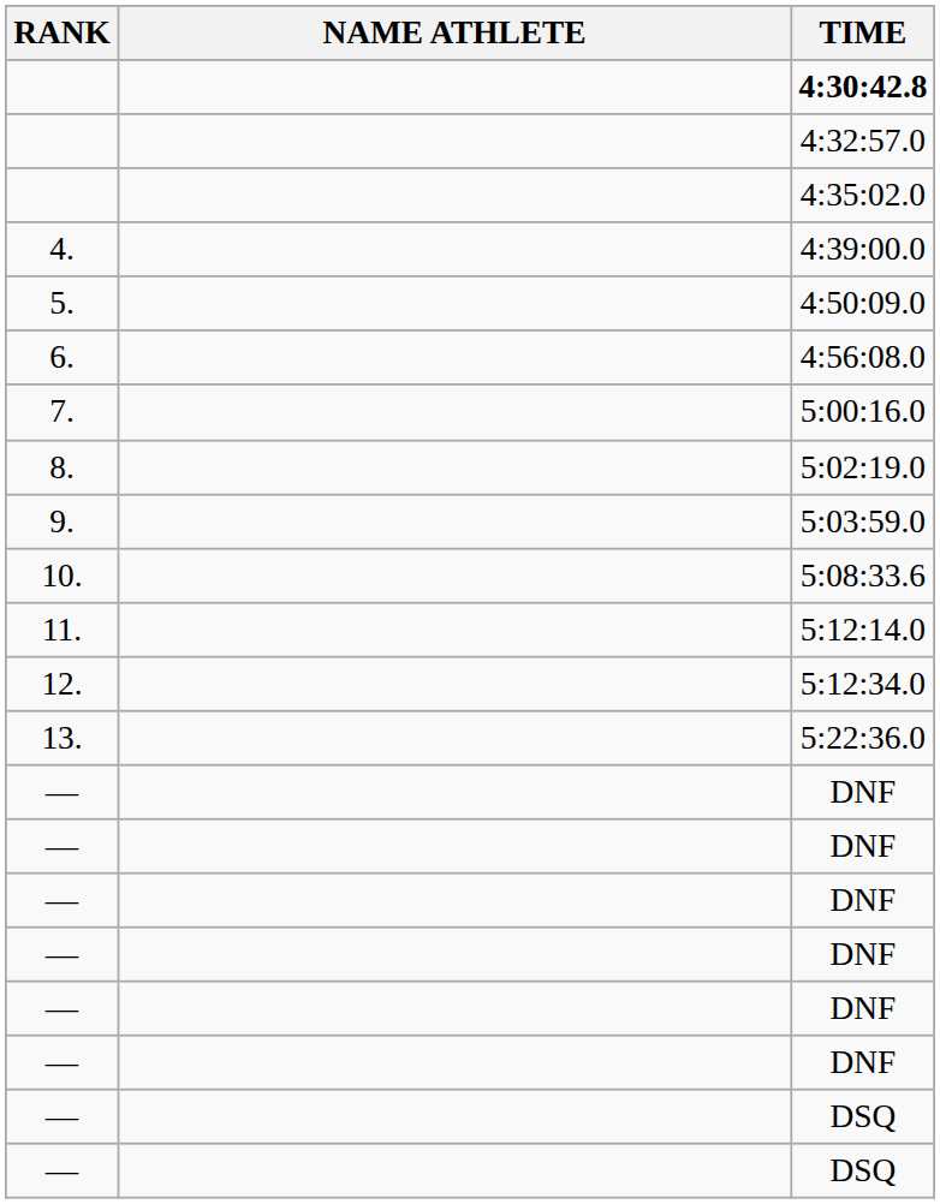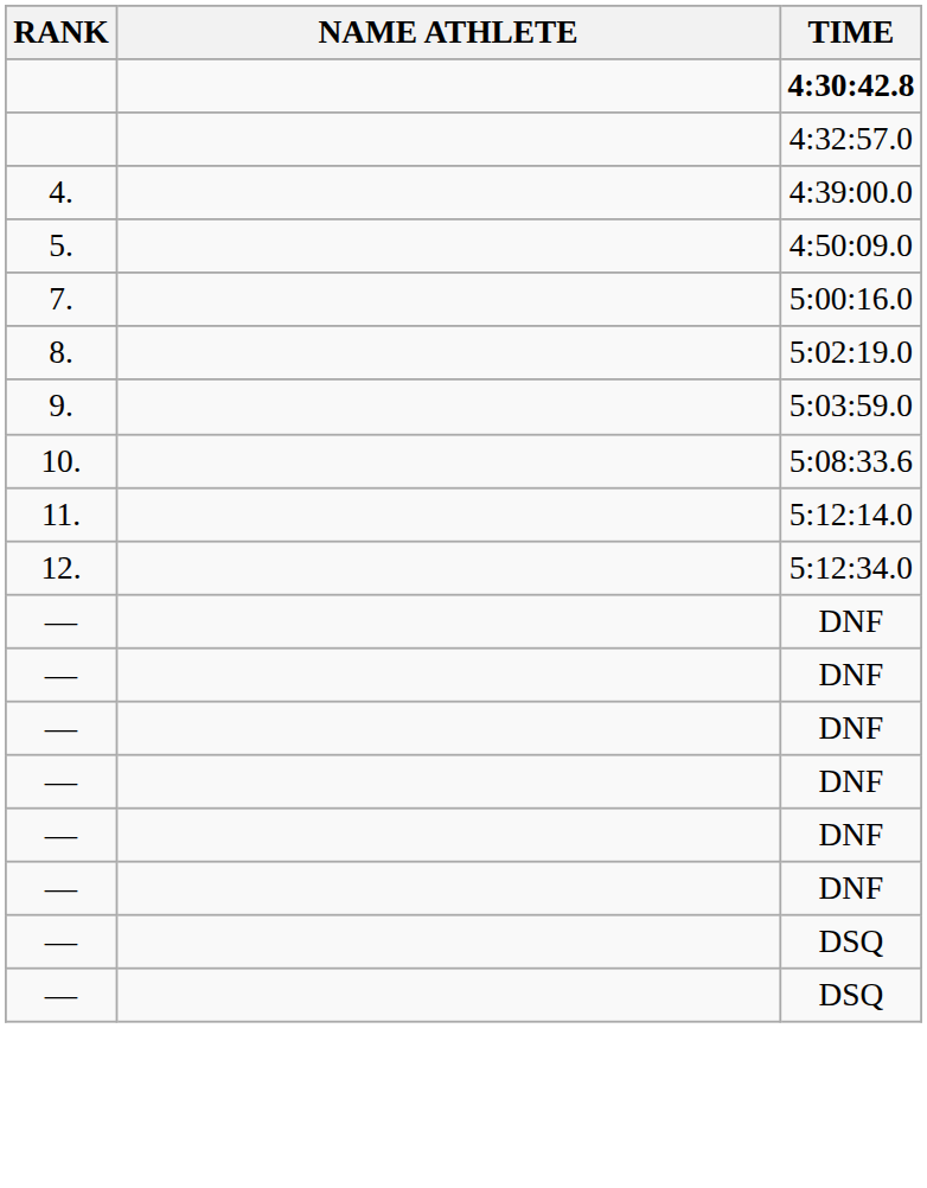 <table class="wikitable" style="font-size:95%;">
 <tr>
 <th>RANK</th>
 <th align="left" style="width: 20em">NAME ATHLETE</th>
 <th>TIME</th>
 </tr>
 <tr>
 <td align="center"></td>
 <td></td>
 <td><strong>4:30:42.8</strong></td>
 </tr>
 <tr>
 <td align="center"></td>
 <td></td>
 <td align="center">4:32:57.0</td>
 </tr>
 <tr>
-<td align="center"></td>
-<td></td>
-<td align="center">4:35:02.0</td>
-</tr>
-<tr>
 <td align="center">4.</td>
 <td></td>
 <td align="center">4:39:00.0</td>
 </tr>
 <tr>
 <td align="center">5.</td>
 <td></td>
 <td align="center">4:50:09.0</td>
-</tr>
-<tr>
-<td align="center">6.</td>
-<td></td>
-<td align="center">4:56:08.0</td>
 </tr>
 <tr>
 <td align="center">7.</td>
 <td></td>
 <td align="center">5:00:16.0</td>
 </tr>
 <tr>
 <td align="center">8.</td>
 <td></td>
 <td align="center">5:02:19.0</td>
 </tr>
 <tr>
 <td align="center">9.</td>
 <td></td>
 <td align="center">5:03:59.0</td>
 </tr>
 <tr>
 <td align="center">10.</td>
 <td></td>
 <td align="center">5:08:33.6</td>
 </tr>
 <tr>
 <td align="center">11.</td>
 <td></td>
 <td align="center">5:12:14.0</td>
 </tr>
 <tr>
 <td align="center">12.</td>
 <td></td>
 <td align="center">5:12:34.0</td>
-</tr>
-<tr>
-<td align="center">13.</td>
-<td></td>
-<td align="center">5:22:36.0</td>
 </tr>
 <tr>
 <td align="center">—</td>
 <td></td>
 <td align="center">DNF</td>
 </tr>
 <tr>
 <td align="center">—</td>
 <td></td>
 <td align="center">DNF</td>
 </tr>
 <tr>
 <td align="center">—</td>
 <td></td>
 <td align="center">DNF</td>
 </tr>
 <tr>
 <td align="center">—</td>
 <td></td>
 <td align="center">DNF</td>
 </tr>
 <tr>
 <td align="center">—</td>
 <td></td>
 <td align="center">DNF</td>
 </tr>
 <tr>
 <td align="center">—</td>
 <td></td>
 <td align="center">DNF</td>
 </tr>
 <tr>
 <td align="center">—</td>
 <td></td>
 <td align="center">DSQ</td>
 </tr>
 <tr>
 <td align="center">—</td>
 <td></td>
 <td align="center">DSQ</td>
 </tr>
 </table>
